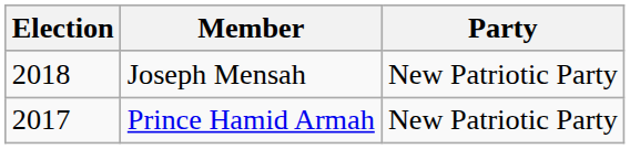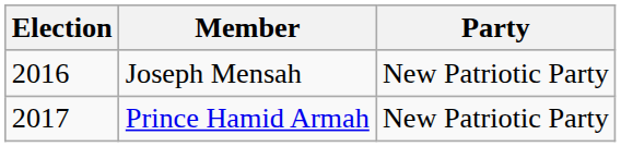 <table class="wikitable">
 <tr>
 <th>Election</th>
 <th>Member</th>
 <th>Party</th>
 </tr>
 <tr>
-<td>2018</td>
+<td>2016</td>
 <td>Joseph Mensah</td>
 <td>New Patriotic Party</td>
 </tr>
 <tr>
 <td>2017</td>
 <td><a href='#'>Prince Hamid Armah</a></td>
 <td>New Patriotic Party</td>
 </tr>
 </table>
